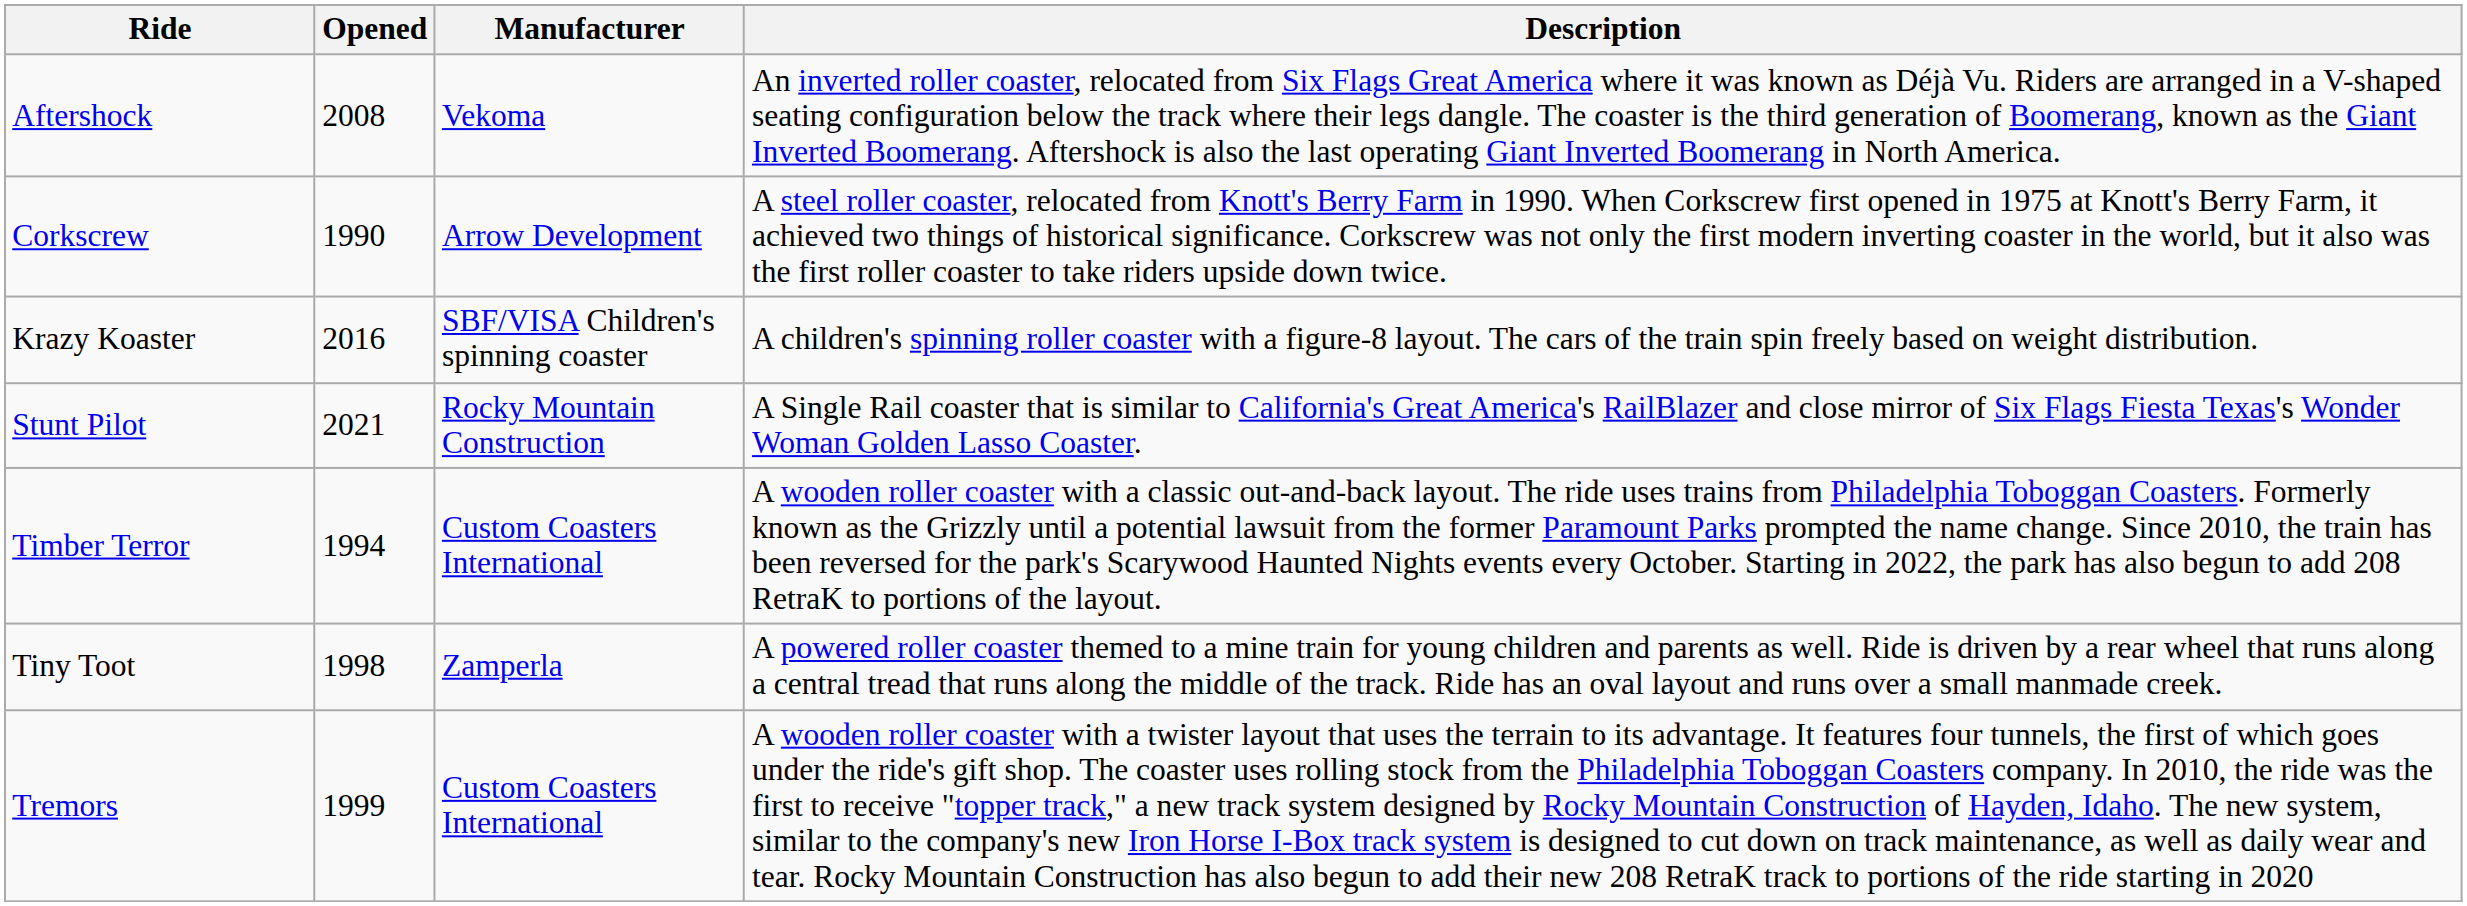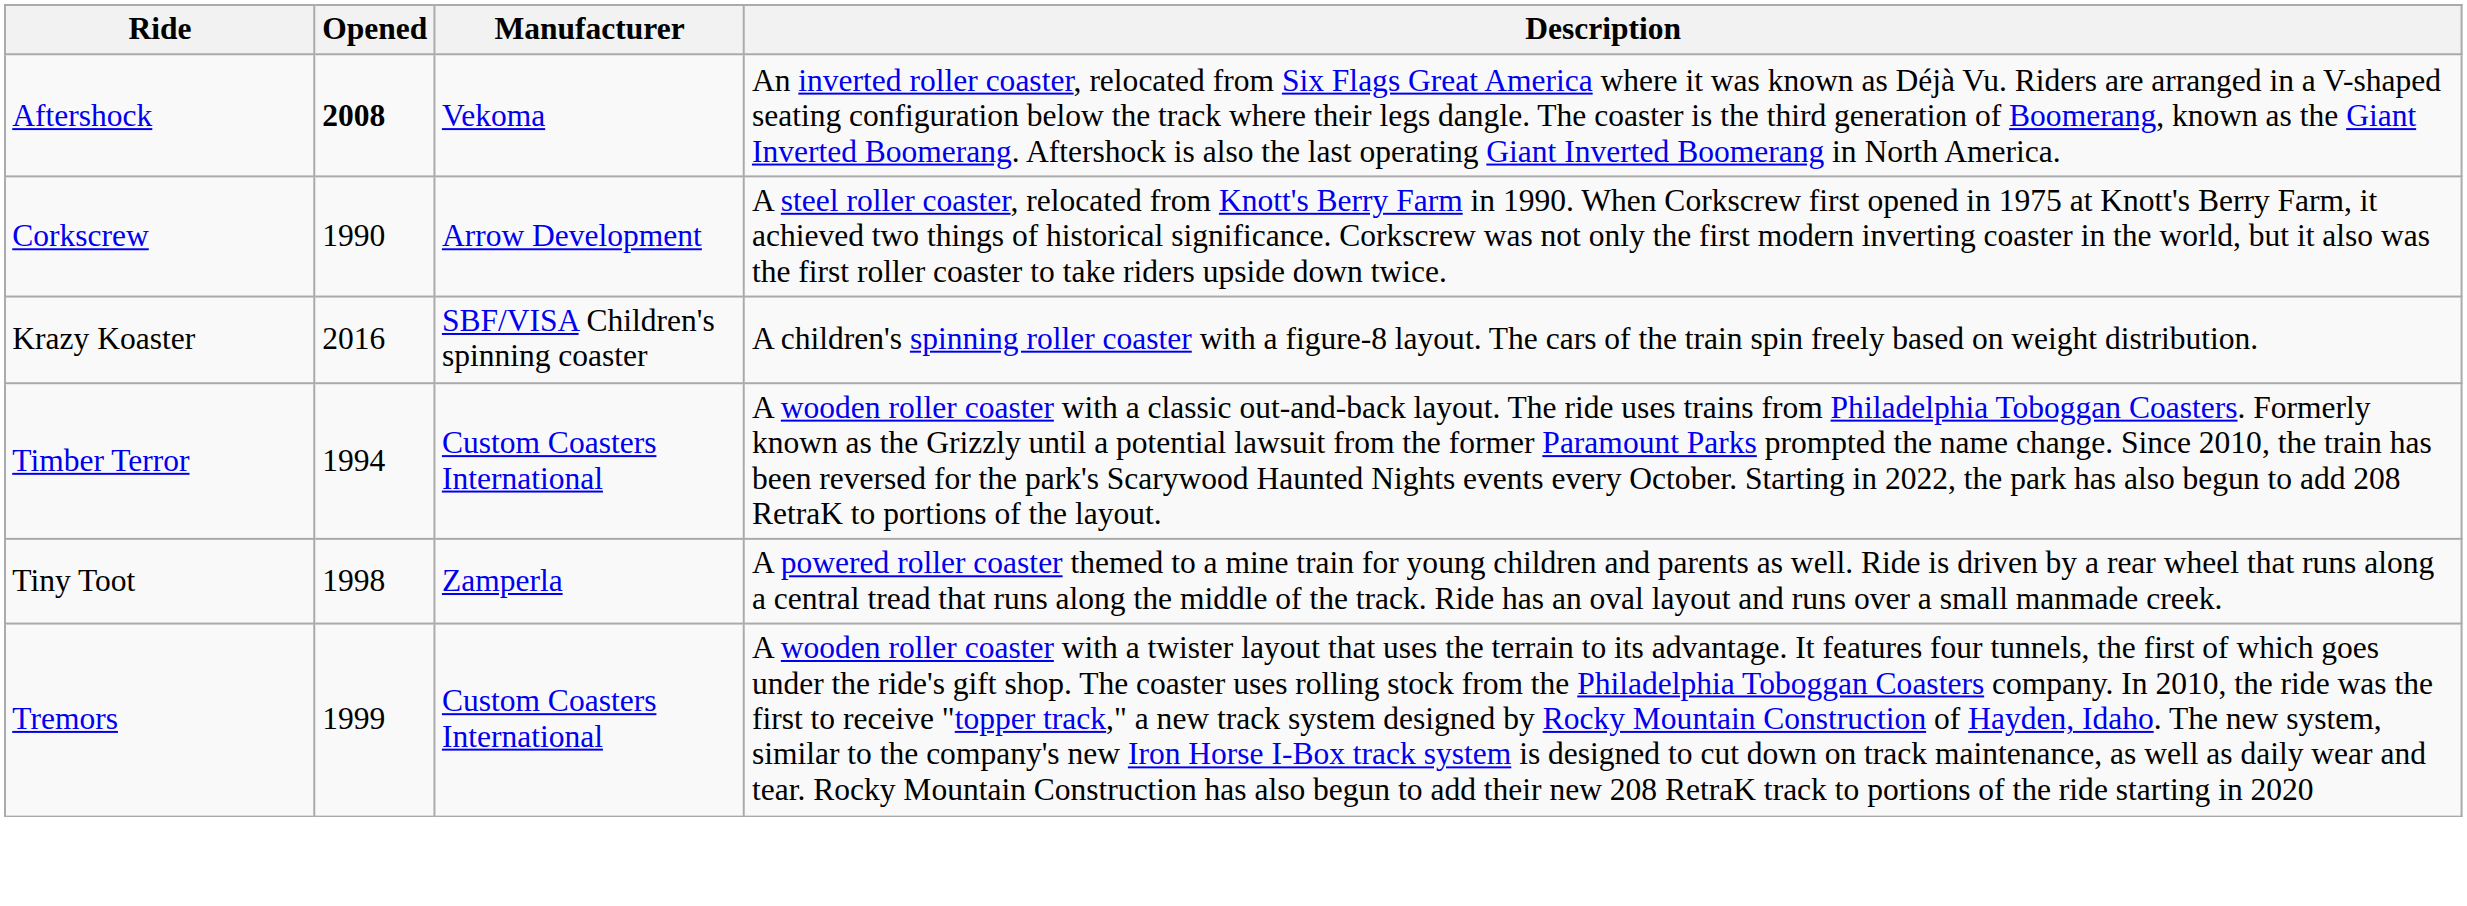 <table class="wikitable">
 <tr>
 <th style="width:150px;">Ride</th>
 <th style="width:50px;">Opened</th>
 <th style="width:150px;">Manufacturer</th>
 <th>Description</th>
 </tr>
 <tr>
 <td><a href='#'>Aftershock</a></td>
-<td>2008</td>
+<td><strong>2008</strong></td>
 <td><a href='#'>Vekoma</a></td>
 <td>An <a href='#'>inverted roller coaster</a>, relocated from <a href='#'>Six Flags Great America</a> where it was known as Déjà Vu. Riders are arranged in a V-shaped seating configuration below the track where their legs dangle. The coaster is the third generation of <a href='#'>Boomerang</a>, known as the <a href='#'>Giant Inverted Boomerang</a>. Aftershock is also the last operating <a href='#'>Giant Inverted Boomerang</a> in North America.</td>
 </tr>
 <tr>
 <td><a href='#'>Corkscrew</a></td>
 <td>1990</td>
 <td><a href='#'>Arrow Development</a></td>
 <td>A <a href='#'>steel roller coaster</a>, relocated from <a href='#'>Knott's Berry Farm</a> in 1990. When Corkscrew first opened in 1975 at Knott's Berry Farm, it achieved two things of historical significance. Corkscrew was not only the first modern inverting coaster in the world, but it also was the first roller coaster to take riders upside down twice.</td>
 </tr>
 <tr>
 <td>Krazy Koaster</td>
 <td>2016</td>
 <td><a href='#'>SBF/VISA</a> Children's spinning coaster</td>
 <td>A children's <a href='#'>spinning roller coaster</a> with a figure-8 layout. The cars of the train spin freely based on weight distribution.</td>
-</tr>
-<tr>
-<td><a href='#'>Stunt Pilot</a></td>
-<td>2021</td>
-<td><a href='#'>Rocky Mountain Construction</a></td>
-<td>A Single Rail coaster that is similar to <a href='#'>California's Great America</a>'s <a href='#'>RailBlazer</a> and close mirror of <a href='#'>Six Flags Fiesta Texas</a>'s <a href='#'>Wonder Woman Golden Lasso Coaster</a>.</td>
 </tr>
 <tr>
 <td><a href='#'>Timber Terror</a></td>
 <td>1994</td>
 <td><a href='#'>Custom Coasters International</a></td>
 <td>A <a href='#'>wooden roller coaster</a> with a classic out-and-back layout. The ride uses trains from <a href='#'>Philadelphia Toboggan Coasters</a>. Formerly known as the Grizzly until a potential lawsuit from the former <a href='#'>Paramount Parks</a> prompted the name change. Since 2010, the train has been reversed for the park's Scarywood Haunted Nights events every October. Starting in 2022, the park has also begun to add 208 RetraK to portions of the layout.</td>
 </tr>
 <tr>
 <td>Tiny Toot</td>
 <td>1998</td>
 <td><a href='#'>Zamperla</a></td>
 <td>A <a href='#'>powered roller coaster</a> themed to a mine train for young children and parents as well. Ride is driven by a rear wheel that runs along a central tread that runs along the middle of the track. Ride has an oval layout and runs over a small manmade creek.</td>
 </tr>
 <tr>
 <td><a href='#'>Tremors</a></td>
 <td>1999</td>
 <td><a href='#'>Custom Coasters International</a></td>
 <td>A <a href='#'>wooden roller coaster</a> with a twister layout that uses the terrain to its advantage. It features four tunnels, the first of which goes under the ride's gift shop. The coaster uses rolling stock from the <a href='#'>Philadelphia Toboggan Coasters</a> company. In 2010, the ride was the first to receive "<a href='#'>topper track</a>," a new track system designed by <a href='#'>Rocky Mountain Construction</a> of <a href='#'>Hayden, Idaho</a>. The new system, similar to the company's new <a href='#'>Iron Horse I-Box track system</a> is designed to cut down on track maintenance, as well as daily wear and tear. Rocky Mountain Construction has also begun to add their new 208 RetraK track to portions of the ride starting in 2020</td>
 </tr>
 </table>
